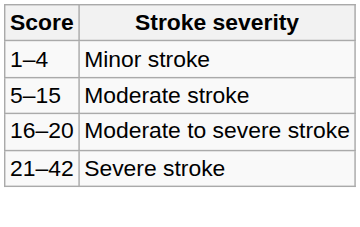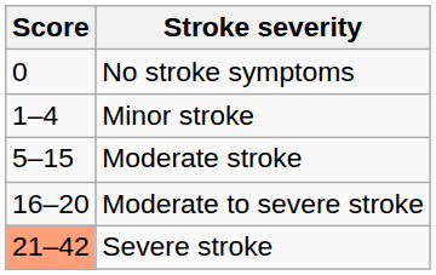 <table class="wikitable">
 <tr>
 <th>Score </th>
 <th>Stroke severity</th>
+</tr>
+<tr>
+<td>0</td>
+<td>No stroke symptoms</td>
 </tr>
 <tr>
 <td>1–4</td>
 <td>Minor stroke</td>
 </tr>
 <tr>
 <td>5–15</td>
 <td>Moderate stroke</td>
 </tr>
 <tr>
 <td>16–20</td>
 <td>Moderate to severe stroke</td>
 </tr>
 <tr>
-<td>21–42</td>
+<td style="background: lightsalmon;">21–42</td>
 <td>Severe stroke</td>
 </tr>
 </table>
